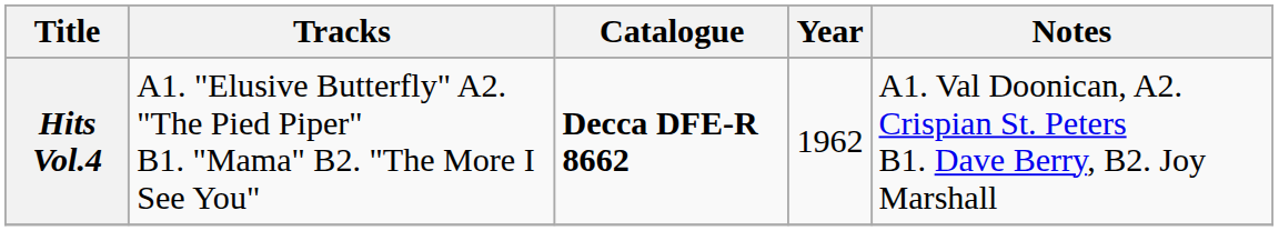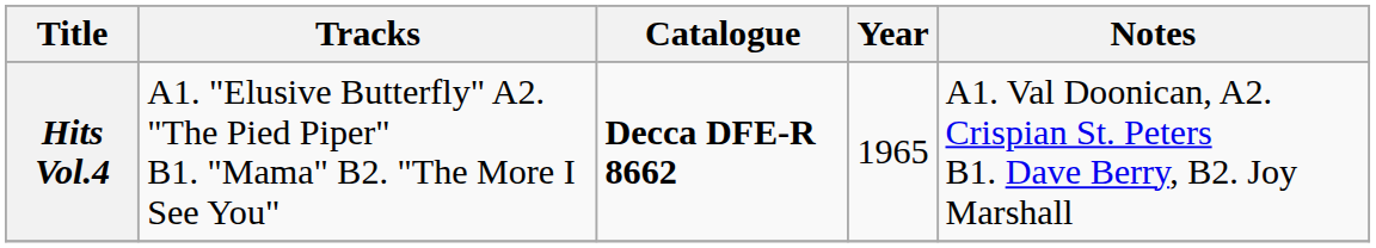 <table class="wikitable plainrowheaders sortable">
 <tr>
 <th scope="col" class="unsortable">Title</th>
 <th scope="col">Tracks</th>
 <th scope="col">Catalogue</th>
 <th scope="col">Year</th>
 <th scope="col" class="unsortable">Notes</th>
 </tr>
 <tr>
 <th scope="row"><em>Hits Vol.4</em></th>
 <td>A1. "Elusive Butterfly" A2. "The Pied Piper" <br>B1. "Mama" B2. "The More I See You"</td>
 <td><strong>Decca DFE-R 8662</strong></td>
-<td>1962</td>
+<td>1965</td>
 <td>A1. Val Doonican, A2. <a href='#'>Crispian St. Peters</a><br> B1. <a href='#'>Dave Berry</a>, B2. Joy Marshall</td>
 </tr>
 <tr>
 </tr>
 </table>
